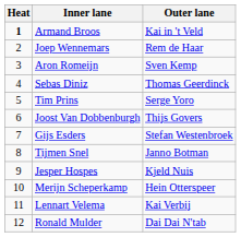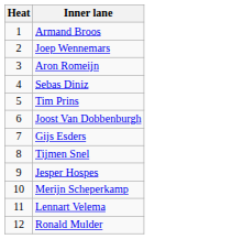 <table class="wikitable">
 <tr>
 <th>Heat</th>
 <th>Inner lane</th>
-<th>Outer lane</th>
 </tr>
 <tr>
-<td align="center"><strong>1</strong></td>
+<td align="center">1</td>
 <td><a href='#'>Armand Broos</a></td>
-<td><a href='#'>Kai in 't Veld</a></td>
 </tr>
 <tr>
 <td align="center">2</td>
 <td><a href='#'>Joep Wennemars</a></td>
-<td><a href='#'>Rem de Haar</a></td>
 </tr>
 <tr>
 <td align="center">3</td>
 <td><a href='#'>Aron Romeijn</a></td>
-<td><a href='#'>Sven Kemp</a></td>
 </tr>
 <tr>
 <td align="center">4</td>
 <td><a href='#'>Sebas Diniz</a></td>
-<td><a href='#'>Thomas Geerdinck</a></td>
 </tr>
 <tr>
 <td align="center">5</td>
 <td><a href='#'>Tim Prins</a></td>
-<td><a href='#'>Serge Yoro</a></td>
 </tr>
 <tr>
 <td align="center">6</td>
 <td><a href='#'>Joost Van Dobbenburgh</a></td>
-<td><a href='#'>Thijs Govers</a></td>
 </tr>
 <tr>
 <td align="center">7</td>
 <td><a href='#'>Gijs Esders</a></td>
-<td><a href='#'>Stefan Westenbroek</a></td>
 </tr>
 <tr>
 <td align="center">8</td>
 <td><a href='#'>Tijmen Snel</a></td>
-<td><a href='#'>Janno Botman</a></td>
 </tr>
 <tr>
 <td align="center">9</td>
 <td><a href='#'>Jesper Hospes</a></td>
-<td><a href='#'>Kjeld Nuis</a></td>
 </tr>
 <tr>
 <td align="center">10</td>
 <td><a href='#'>Merijn Scheperkamp</a></td>
-<td><a href='#'>Hein Otterspeer</a></td>
 </tr>
 <tr>
 <td align="center">11</td>
 <td><a href='#'>Lennart Velema</a></td>
-<td><a href='#'>Kai Verbij</a></td>
 </tr>
 <tr>
 <td align="center">12</td>
 <td><a href='#'>Ronald Mulder</a></td>
-<td><a href='#'>Dai Dai N'tab</a></td>
 </tr>
 </table>
